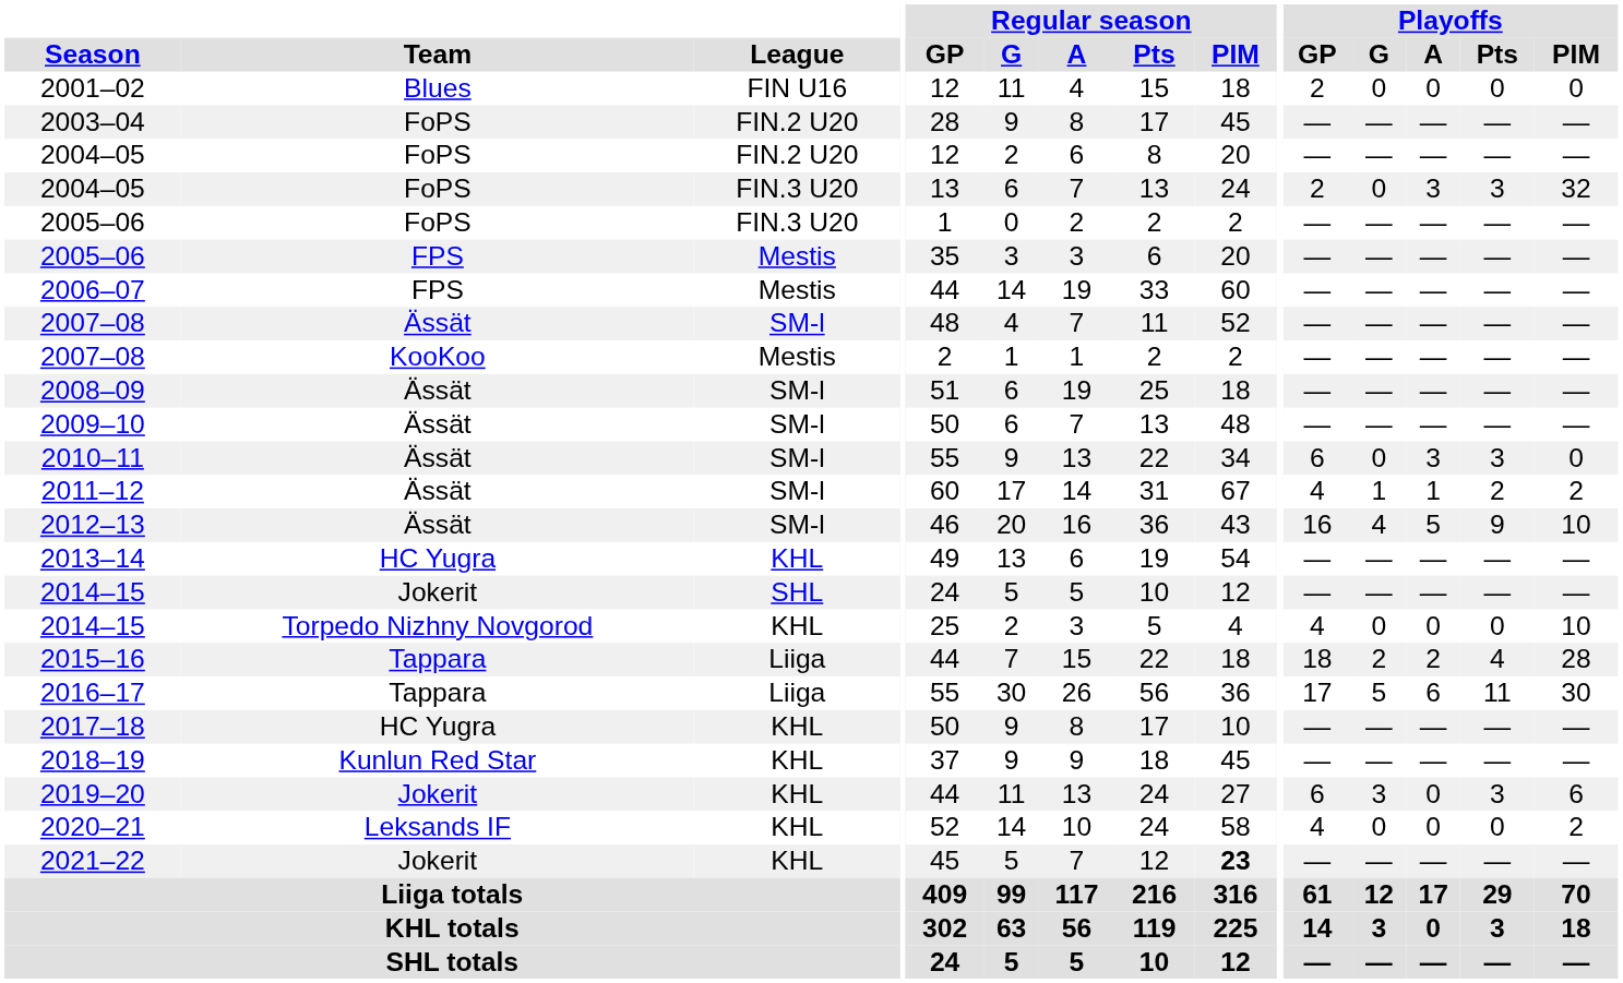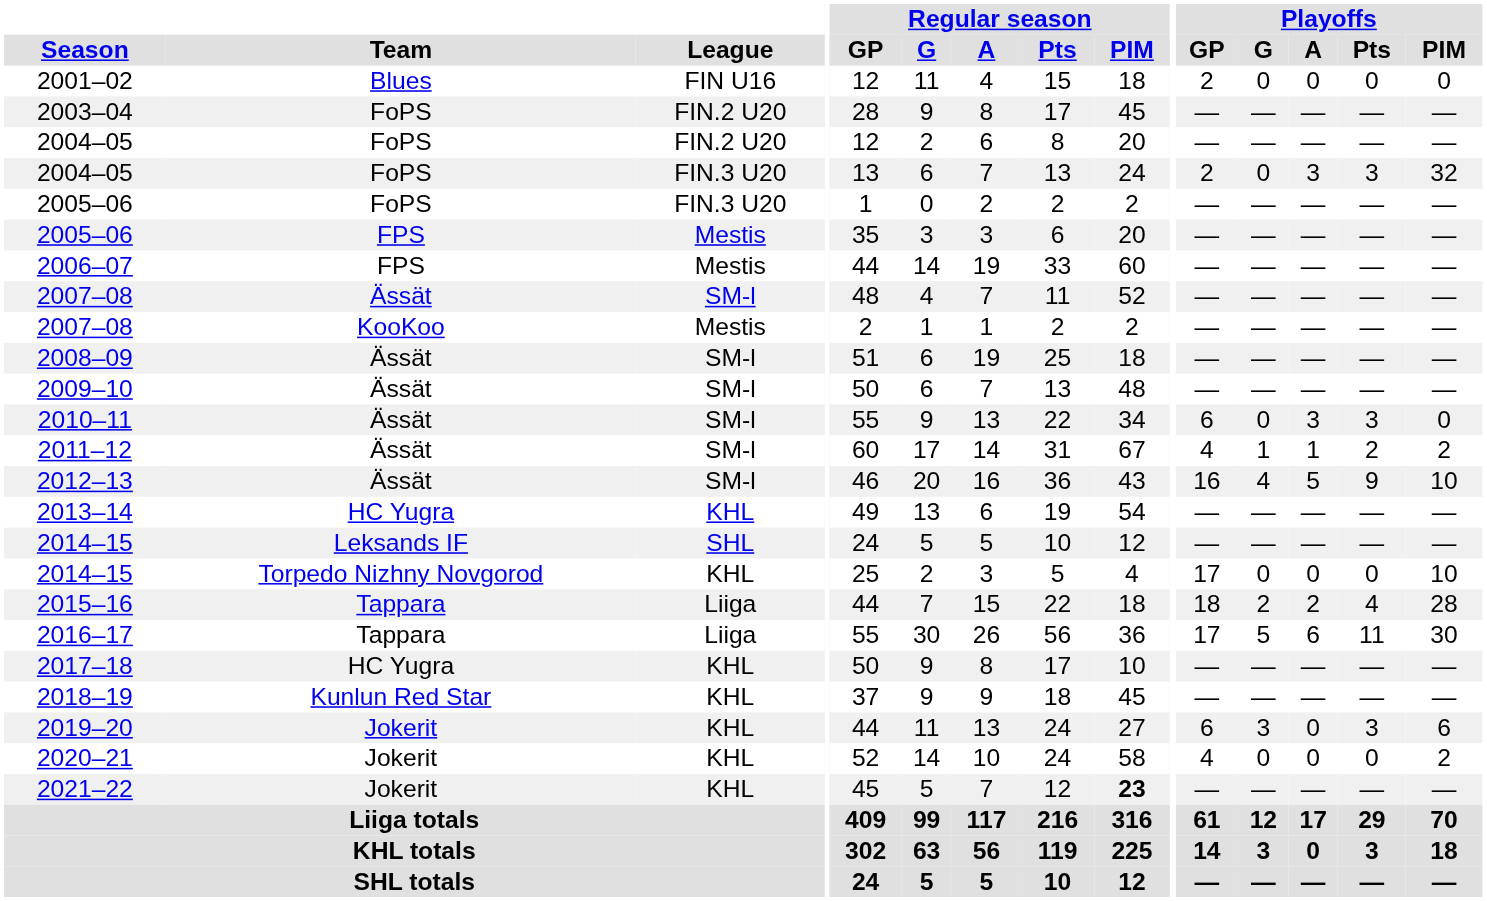 <table border="0" cellpadding="1" cellspacing="0" style="text-align:center; width:60em">
 <tr bgcolor="#e0e0e0">
 <th colspan="3" bgcolor="#ffffff"></th>
 <th rowspan="99" bgcolor="#ffffff"></th>
 <th colspan="5"><a href='#'>Regular season</a></th>
 <th rowspan="99" bgcolor="#ffffff"></th>
 <th colspan="5"><a href='#'>Playoffs</a></th>
 </tr>
 <tr bgcolor="#e0e0e0">
 <th><a href='#'>Season</a></th>
 <th>Team</th>
 <th>League</th>
 <th>GP</th>
 <th><a href='#'>G</a></th>
 <th><a href='#'>A</a></th>
 <th><a href='#'>Pts</a></th>
 <th><a href='#'>PIM</a></th>
 <th>GP</th>
 <th>G</th>
 <th>A</th>
 <th>Pts</th>
 <th>PIM</th>
 </tr>
 <tr>
 <td>2001–02</td>
 <td><a href='#'>Blues</a></td>
 <td>FIN U16</td>
 <td>12</td>
 <td>11</td>
 <td>4</td>
 <td>15</td>
 <td>18</td>
 <td>2</td>
 <td>0</td>
 <td>0</td>
 <td>0</td>
 <td>0</td>
 </tr>
 <tr bgcolor="#f0f0f0">
 <td>2003–04</td>
 <td>FoPS</td>
 <td>FIN.2 U20</td>
 <td>28</td>
 <td>9</td>
 <td>8</td>
 <td>17</td>
 <td>45</td>
 <td>—</td>
 <td>—</td>
 <td>—</td>
 <td>—</td>
 <td>—</td>
 </tr>
 <tr>
 <td>2004–05</td>
 <td>FoPS</td>
 <td>FIN.2 U20</td>
 <td>12</td>
 <td>2</td>
 <td>6</td>
 <td>8</td>
 <td>20</td>
 <td>—</td>
 <td>—</td>
 <td>—</td>
 <td>—</td>
 <td>—</td>
 </tr>
 <tr bgcolor="#f0f0f0">
 <td>2004–05</td>
 <td>FoPS</td>
 <td>FIN.3 U20</td>
 <td>13</td>
 <td>6</td>
 <td>7</td>
 <td>13</td>
 <td>24</td>
 <td>2</td>
 <td>0</td>
 <td>3</td>
 <td>3</td>
 <td>32</td>
 </tr>
 <tr>
 <td>2005–06</td>
 <td>FoPS</td>
 <td>FIN.3 U20</td>
 <td>1</td>
 <td>0</td>
 <td>2</td>
 <td>2</td>
 <td>2</td>
 <td>—</td>
 <td>—</td>
 <td>—</td>
 <td>—</td>
 <td>—</td>
 </tr>
 <tr bgcolor="#f0f0f0">
 <td><a href='#'>2005–06</a></td>
 <td><a href='#'>FPS</a></td>
 <td><a href='#'>Mestis</a></td>
 <td>35</td>
 <td>3</td>
 <td>3</td>
 <td>6</td>
 <td>20</td>
 <td>—</td>
 <td>—</td>
 <td>—</td>
 <td>—</td>
 <td>—</td>
 </tr>
 <tr>
 <td><a href='#'>2006–07</a></td>
 <td>FPS</td>
 <td>Mestis</td>
 <td>44</td>
 <td>14</td>
 <td>19</td>
 <td>33</td>
 <td>60</td>
 <td>—</td>
 <td>—</td>
 <td>—</td>
 <td>—</td>
 <td>—</td>
 </tr>
 <tr bgcolor="#f0f0f0">
 <td><a href='#'>2007–08</a></td>
 <td><a href='#'>Ässät</a></td>
 <td><a href='#'>SM-l</a></td>
 <td>48</td>
 <td>4</td>
 <td>7</td>
 <td>11</td>
 <td>52</td>
 <td>—</td>
 <td>—</td>
 <td>—</td>
 <td>—</td>
 <td>—</td>
 </tr>
 <tr>
 <td><a href='#'>2007–08</a></td>
 <td><a href='#'>KooKoo</a></td>
 <td>Mestis</td>
 <td>2</td>
 <td>1</td>
 <td>1</td>
 <td>2</td>
 <td>2</td>
 <td>—</td>
 <td>—</td>
 <td>—</td>
 <td>—</td>
 <td>—</td>
 </tr>
 <tr bgcolor="#f0f0f0">
 <td><a href='#'>2008–09</a></td>
 <td>Ässät</td>
 <td>SM-l</td>
 <td>51</td>
 <td>6</td>
 <td>19</td>
 <td>25</td>
 <td>18</td>
 <td>—</td>
 <td>—</td>
 <td>—</td>
 <td>—</td>
 <td>—</td>
 </tr>
 <tr>
 <td><a href='#'>2009–10</a></td>
 <td>Ässät</td>
 <td>SM-l</td>
 <td>50</td>
 <td>6</td>
 <td>7</td>
 <td>13</td>
 <td>48</td>
 <td>—</td>
 <td>—</td>
 <td>—</td>
 <td>—</td>
 <td>—</td>
 </tr>
 <tr bgcolor="#f0f0f0">
 <td><a href='#'>2010–11</a></td>
 <td>Ässät</td>
 <td>SM-l</td>
 <td>55</td>
 <td>9</td>
 <td>13</td>
 <td>22</td>
 <td>34</td>
 <td>6</td>
 <td>0</td>
 <td>3</td>
 <td>3</td>
 <td>0</td>
 </tr>
 <tr>
 <td><a href='#'>2011–12</a></td>
 <td>Ässät</td>
 <td>SM-l</td>
 <td>60</td>
 <td>17</td>
 <td>14</td>
 <td>31</td>
 <td>67</td>
 <td>4</td>
 <td>1</td>
 <td>1</td>
 <td>2</td>
 <td>2</td>
 </tr>
 <tr bgcolor="#f0f0f0">
 <td><a href='#'>2012–13</a></td>
 <td>Ässät</td>
 <td>SM-l</td>
 <td>46</td>
 <td>20</td>
 <td>16</td>
 <td>36</td>
 <td>43</td>
 <td>16</td>
 <td>4</td>
 <td>5</td>
 <td>9</td>
 <td>10</td>
 </tr>
 <tr>
 <td><a href='#'>2013–14</a></td>
 <td><a href='#'>HC Yugra</a></td>
 <td><a href='#'>KHL</a></td>
 <td>49</td>
 <td>13</td>
 <td>6</td>
 <td>19</td>
 <td>54</td>
 <td>—</td>
 <td>—</td>
 <td>—</td>
 <td>—</td>
 <td>—</td>
 </tr>
 <tr bgcolor="#f0f0f0">
 <td><a href='#'>2014–15</a></td>
-<td>Jokerit</td>
+<td><a href='#'>Leksands IF</a></td>
 <td><a href='#'>SHL</a></td>
 <td>24</td>
 <td>5</td>
 <td>5</td>
 <td>10</td>
 <td>12</td>
 <td>—</td>
 <td>—</td>
 <td>—</td>
 <td>—</td>
 <td>—</td>
 </tr>
 <tr>
 <td><a href='#'>2014–15</a></td>
 <td><a href='#'>Torpedo Nizhny Novgorod</a></td>
 <td>KHL</td>
 <td>25</td>
 <td>2</td>
 <td>3</td>
 <td>5</td>
 <td>4</td>
-<td>4</td>
+<td>17</td>
 <td>0</td>
 <td>0</td>
 <td>0</td>
 <td>10</td>
 </tr>
 <tr bgcolor="#f0f0f0">
 <td><a href='#'>2015–16</a></td>
 <td><a href='#'>Tappara</a></td>
 <td>Liiga</td>
 <td>44</td>
 <td>7</td>
 <td>15</td>
 <td>22</td>
 <td>18</td>
 <td>18</td>
 <td>2</td>
 <td>2</td>
 <td>4</td>
 <td>28</td>
 </tr>
 <tr>
 <td><a href='#'>2016–17</a></td>
 <td>Tappara</td>
 <td>Liiga</td>
 <td>55</td>
 <td>30</td>
 <td>26</td>
 <td>56</td>
 <td>36</td>
 <td>17</td>
 <td>5</td>
 <td>6</td>
 <td>11</td>
 <td>30</td>
 </tr>
 <tr bgcolor="#f0f0f0">
 <td><a href='#'>2017–18</a></td>
 <td>HC Yugra</td>
 <td>KHL</td>
 <td>50</td>
 <td>9</td>
 <td>8</td>
 <td>17</td>
 <td>10</td>
 <td>—</td>
 <td>—</td>
 <td>—</td>
 <td>—</td>
 <td>—</td>
 </tr>
 <tr>
 <td><a href='#'>2018–19</a></td>
 <td><a href='#'>Kunlun Red Star</a></td>
 <td>KHL</td>
 <td>37</td>
 <td>9</td>
 <td>9</td>
 <td>18</td>
 <td>45</td>
 <td>—</td>
 <td>—</td>
 <td>—</td>
 <td>—</td>
 <td>—</td>
 </tr>
 <tr bgcolor="#f0f0f0">
 <td><a href='#'>2019–20</a></td>
 <td><a href='#'>Jokerit</a></td>
 <td>KHL</td>
 <td>44</td>
 <td>11</td>
 <td>13</td>
 <td>24</td>
 <td>27</td>
 <td>6</td>
 <td>3</td>
 <td>0</td>
 <td>3</td>
 <td>6</td>
 </tr>
 <tr>
 <td><a href='#'>2020–21</a></td>
-<td><a href='#'>Leksands IF</a></td>
+<td>Jokerit</td>
 <td>KHL</td>
 <td>52</td>
 <td>14</td>
 <td>10</td>
 <td>24</td>
 <td>58</td>
 <td>4</td>
 <td>0</td>
 <td>0</td>
 <td>0</td>
 <td>2</td>
 </tr>
 <tr bgcolor="#f0f0f0">
 <td><a href='#'>2021–22</a></td>
 <td>Jokerit</td>
 <td>KHL</td>
 <td>45</td>
 <td>5</td>
 <td>7</td>
 <td>12</td>
 <td><strong>23</strong></td>
 <td>—</td>
 <td>—</td>
 <td>—</td>
 <td>—</td>
 <td>—</td>
 </tr>
 <tr bgcolor="#e0e0e0">
 <th colspan="3">Liiga totals</th>
 <th>409</th>
 <th>99</th>
 <th>117</th>
 <th>216</th>
 <th>316</th>
 <th>61</th>
 <th>12</th>
 <th>17</th>
 <th>29</th>
 <th>70</th>
 </tr>
 <tr bgcolor="#e0e0e0">
 <th colspan="3">KHL totals</th>
 <th>302</th>
 <th>63</th>
 <th>56</th>
 <th>119</th>
 <th>225</th>
 <th>14</th>
 <th>3</th>
 <th>0</th>
 <th>3</th>
 <th>18</th>
 </tr>
 <tr bgcolor="#e0e0e0">
 <th colspan="3">SHL totals</th>
 <th>24</th>
 <th>5</th>
 <th>5</th>
 <th>10</th>
 <th>12</th>
 <th>—</th>
 <th>—</th>
 <th>—</th>
 <th>—</th>
 <th>—</th>
 </tr>
 </table>
